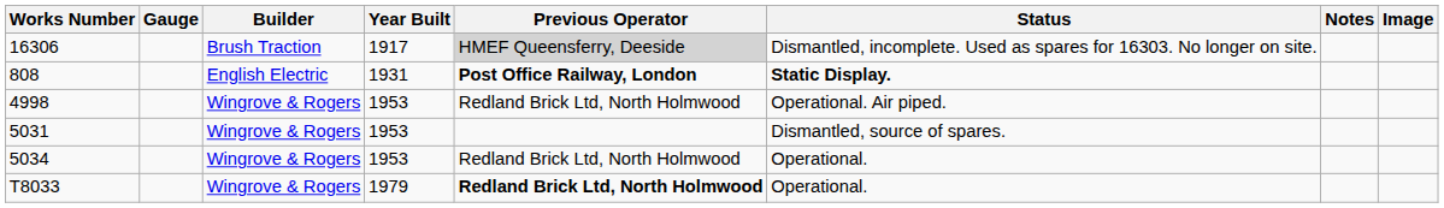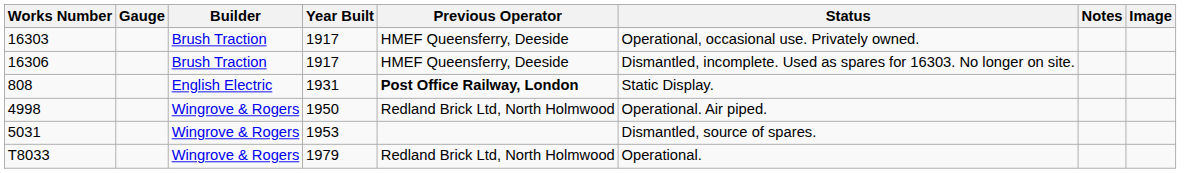 <table class="wikitable sortable">
 <tr>
 <th>Works Number</th>
 <th>Gauge</th>
 <th>Builder</th>
 <th>Year Built</th>
 <th>Previous Operator</th>
 <th>Status</th>
 <th width>Notes</th>
 <th>Image</th>
 </tr>
 <tr>
+<td>16303</td>
+<td></td>
+<td><a href='#'>Brush Traction</a></td>
+<td>1917</td>
+<td>HMEF Queensferry, Deeside</td>
+<td>Operational, occasional use. Privately owned.</td>
+<td></td>
+<td></td>
+</tr>
+<tr>
 <td>16306</td>
 <td></td>
 <td><a href='#'>Brush Traction</a></td>
 <td>1917</td>
-<td style="background: lightgrey;">HMEF Queensferry, Deeside</td>
+<td>HMEF Queensferry, Deeside</td>
 <td>Dismantled, incomplete.  Used as spares for 16303. No longer on site.</td>
 <td></td>
 <td></td>
 </tr>
 <tr>
 <td>808</td>
 <td></td>
 <td><a href='#'>English Electric</a></td>
 <td>1931</td>
 <td><strong>Post Office Railway, London</strong></td>
-<td><strong>Static Display.</strong></td>
+<td>Static Display.</td>
 <td></td>
 <td></td>
 </tr>
 <tr>
 <td>4998</td>
 <td></td>
 <td><a href='#'>Wingrove & Rogers</a></td>
-<td>1953</td>
+<td>1950</td>
 <td>Redland Brick Ltd, North Holmwood</td>
 <td>Operational.  Air piped.</td>
 <td></td>
 <td></td>
 </tr>
 <tr>
 <td>5031</td>
 <td></td>
 <td><a href='#'>Wingrove & Rogers</a></td>
 <td>1953</td>
 <td></td>
 <td>Dismantled, source of spares.</td>
 <td></td>
 <td></td>
 </tr>
 <tr>
-<td>5034</td>
+<td>T8033</td>
 <td></td>
 <td><a href='#'>Wingrove & Rogers</a></td>
-<td>1953</td>
+<td>1979</td>
 <td>Redland Brick Ltd, North Holmwood</td>
 <td>Operational.</td>
 <td></td>
 <td></td>
 </tr>
-<tr>
-<td>T8033</td>
-<td></td>
-<td><a href='#'>Wingrove & Rogers</a></td>
-<td>1979</td>
-<td><strong>Redland Brick Ltd, North Holmwood</strong></td>
-<td>Operational.</td>
-<td></td>
-<td></td>
-</tr>
 </table>
